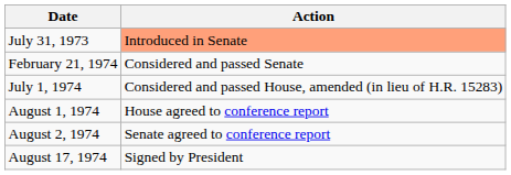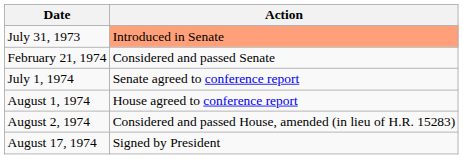 <table class="wikitable">
 <tr>
 <th>Date</th>
 <th>Action</th>
 </tr>
 <tr>
 <td>July 31, 1973</td>
 <td style="background: lightsalmon;">Introduced in Senate</td>
 </tr>
 <tr>
 <td>February 21, 1974</td>
 <td>Considered and passed Senate</td>
 </tr>
 <tr>
 <td>July 1, 1974</td>
-<td>Considered and passed House, amended (in lieu of H.R. 15283)</td>
+<td>Senate agreed to <a href='#'>conference report</a></td>
 </tr>
 <tr>
 <td>August 1, 1974</td>
 <td>House agreed to <a href='#'>conference report</a></td>
 </tr>
 <tr>
 <td>August 2, 1974</td>
-<td>Senate agreed to <a href='#'>conference report</a></td>
+<td>Considered and passed House, amended (in lieu of H.R. 15283)</td>
 </tr>
 <tr>
 <td>August 17, 1974</td>
 <td>Signed by President</td>
 </tr>
 </table>
